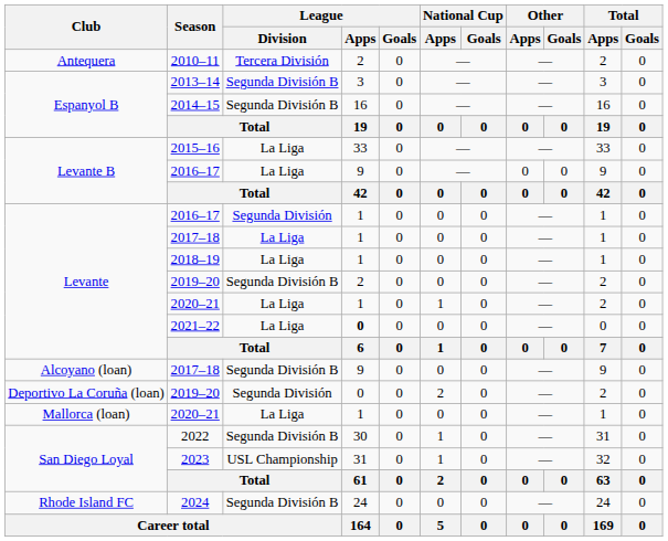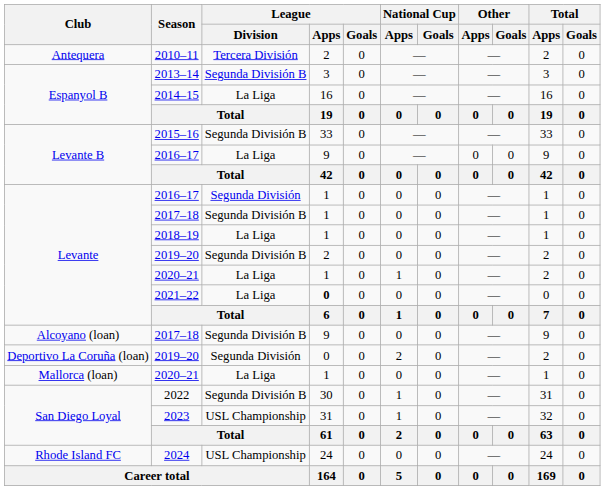 <table class="wikitable" style="text-align:center">
 <tr>
 <th rowspan="2">Club</th>
 <th rowspan="2">Season</th>
 <th colspan="3">League</th>
 <th colspan="2">National Cup</th>
 <th colspan="2">Other</th>
 <th colspan="2">Total</th>
 </tr>
 <tr>
 <th>Division</th>
 <th>Apps</th>
 <th>Goals</th>
 <th>Apps</th>
 <th>Goals</th>
 <th>Apps</th>
 <th>Goals</th>
 <th>Apps</th>
 <th>Goals</th>
 </tr>
 <tr>
 <td><a href='#'>Antequera</a></td>
 <td><a href='#'>2010–11</a></td>
 <td><a href='#'>Tercera División</a></td>
 <td>2</td>
 <td>0</td>
 <td colspan="2">—</td>
 <td colspan="2">—</td>
 <td>2</td>
 <td>0</td>
 </tr>
 <tr>
 <td rowspan="3"><a href='#'>Espanyol B</a></td>
 <td><a href='#'>2013–14</a></td>
 <td><a href='#'>Segunda División B</a></td>
 <td>3</td>
 <td>0</td>
 <td colspan="2">—</td>
 <td colspan="2">—</td>
 <td>3</td>
 <td>0</td>
 </tr>
 <tr>
 <td><a href='#'>2014–15</a></td>
-<td>Segunda División B</td>
+<td>La Liga</td>
 <td>16</td>
 <td>0</td>
 <td colspan="2">—</td>
 <td colspan="2">—</td>
 <td>16</td>
 <td>0</td>
 </tr>
 <tr>
 <th colspan="2">Total</th>
 <th>19</th>
 <th>0</th>
 <th>0</th>
 <th>0</th>
 <th>0</th>
 <th>0</th>
 <th>19</th>
 <th>0</th>
 </tr>
 <tr>
 <td rowspan="3"><a href='#'>Levante B</a></td>
 <td><a href='#'>2015–16</a></td>
-<td>La Liga</td>
+<td>Segunda División B</td>
 <td>33</td>
 <td>0</td>
 <td colspan="2">—</td>
 <td colspan="2">—</td>
 <td>33</td>
 <td>0</td>
 </tr>
 <tr>
 <td><a href='#'>2016–17</a></td>
 <td>La Liga</td>
 <td>9</td>
 <td>0</td>
 <td colspan="2">—</td>
 <td>0</td>
 <td>0</td>
 <td>9</td>
 <td>0</td>
 </tr>
 <tr>
 <th colspan="2">Total</th>
 <th>42</th>
 <th>0</th>
 <th>0</th>
 <th>0</th>
 <th>0</th>
 <th>0</th>
 <th>42</th>
 <th>0</th>
 </tr>
 <tr>
 <td rowspan="7"><a href='#'>Levante</a></td>
 <td><a href='#'>2016–17</a></td>
 <td><a href='#'>Segunda División</a></td>
 <td>1</td>
 <td>0</td>
 <td>0</td>
 <td>0</td>
 <td colspan="2">—</td>
 <td>1</td>
 <td>0</td>
 </tr>
 <tr>
 <td><a href='#'>2017–18</a></td>
-<td><a href='#'>La Liga</a></td>
+<td>Segunda División B</td>
 <td>1</td>
 <td>0</td>
 <td>0</td>
 <td>0</td>
 <td colspan="2">—</td>
 <td>1</td>
 <td>0</td>
 </tr>
 <tr>
 <td><a href='#'>2018–19</a></td>
 <td>La Liga</td>
 <td>1</td>
 <td>0</td>
 <td>0</td>
 <td>0</td>
 <td colspan="2">—</td>
 <td>1</td>
 <td>0</td>
 </tr>
 <tr>
 <td><a href='#'>2019–20</a></td>
 <td>Segunda División B</td>
 <td>2</td>
 <td>0</td>
 <td>0</td>
 <td>0</td>
 <td colspan="2">—</td>
 <td>2</td>
 <td>0</td>
 </tr>
 <tr>
 <td><a href='#'>2020–21</a></td>
 <td>La Liga</td>
 <td>1</td>
 <td>0</td>
 <td>1</td>
 <td>0</td>
 <td colspan="2">—</td>
 <td>2</td>
 <td>0</td>
 </tr>
 <tr>
 <td><a href='#'>2021–22</a></td>
 <td>La Liga</td>
 <td><strong>0</strong></td>
 <td>0</td>
 <td>0</td>
 <td>0</td>
 <td colspan="2">—</td>
 <td>0</td>
 <td>0</td>
 </tr>
 <tr>
 <th colspan="2">Total</th>
 <th>6</th>
 <th>0</th>
 <th>1</th>
 <th>0</th>
 <th>0</th>
 <th>0</th>
 <th>7</th>
 <th>0</th>
 </tr>
 <tr>
 <td><a href='#'>Alcoyano</a> (loan)</td>
 <td><a href='#'>2017–18</a></td>
 <td>Segunda División B</td>
 <td>9</td>
 <td>0</td>
 <td>0</td>
 <td>0</td>
 <td colspan="2">—</td>
 <td>9</td>
 <td>0</td>
 </tr>
 <tr>
 <td><a href='#'>Deportivo La Coruña</a> (loan)</td>
 <td><a href='#'>2019–20</a></td>
 <td>Segunda División</td>
 <td>0</td>
 <td>0</td>
 <td>2</td>
 <td>0</td>
 <td colspan="2">—</td>
 <td>2</td>
 <td>0</td>
 </tr>
 <tr>
 <td><a href='#'>Mallorca</a> (loan)</td>
 <td><a href='#'>2020–21</a></td>
 <td>La Liga</td>
 <td>1</td>
 <td>0</td>
 <td>0</td>
 <td>0</td>
 <td colspan="2">—</td>
 <td>1</td>
 <td>0</td>
 </tr>
 <tr>
 <td rowspan="3"><a href='#'>San Diego Loyal</a></td>
 <td>2022</td>
 <td>Segunda División B</td>
 <td>30</td>
 <td>0</td>
 <td>1</td>
 <td>0</td>
 <td colspan="2">—</td>
 <td>31</td>
 <td>0</td>
 </tr>
 <tr>
 <td><a href='#'>2023</a></td>
 <td>USL Championship</td>
 <td>31</td>
 <td>0</td>
 <td>1</td>
 <td>0</td>
 <td colspan="2">—</td>
 <td>32</td>
 <td>0</td>
 </tr>
 <tr>
 <th colspan="2">Total</th>
 <th>61</th>
 <th>0</th>
 <th>2</th>
 <th>0</th>
 <th>0</th>
 <th>0</th>
 <th>63</th>
 <th>0</th>
 </tr>
 <tr>
 <td><a href='#'>Rhode Island FC</a></td>
 <td><a href='#'>2024</a></td>
-<td>Segunda División B</td>
+<td>USL Championship</td>
 <td>24</td>
 <td>0</td>
 <td>0</td>
 <td>0</td>
 <td colspan="2">—</td>
 <td>24</td>
 <td>0</td>
 </tr>
 <tr>
 <th colspan="3">Career total</th>
 <th>164</th>
 <th>0</th>
 <th>5</th>
 <th>0</th>
 <th>0</th>
 <th>0</th>
 <th>169</th>
 <th>0</th>
 </tr>
 </table>
